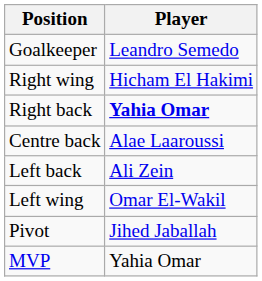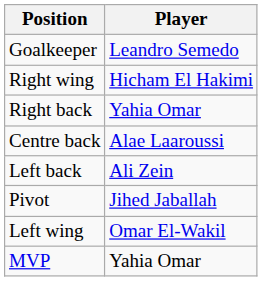 <table class="wikitable">
 <tr>
 <th>Position</th>
 <th>Player</th>
 </tr>
 <tr>
 <td>Goalkeeper</td>
 <td> <a href='#'>Leandro Semedo</a></td>
 </tr>
 <tr>
 <td>Right wing</td>
 <td> <a href='#'>Hicham El Hakimi</a></td>
 </tr>
 <tr>
 <td>Right back</td>
-<td><strong> <a href='#'>Yahia Omar</a></strong></td>
+<td> <a href='#'>Yahia Omar</a></td>
 </tr>
 <tr>
 <td>Centre back</td>
 <td> <a href='#'>Alae Laaroussi</a></td>
 </tr>
 <tr>
 <td>Left back</td>
 <td> <a href='#'>Ali Zein</a></td>
 </tr>
 <tr>
+<td>Pivot</td>
+<td> <a href='#'>Jihed Jaballah</a></td>
+</tr>
+<tr>
 <td>Left wing</td>
 <td> <a href='#'>Omar El-Wakil</a></td>
-</tr>
-<tr>
-<td>Pivot</td>
-<td> <a href='#'>Jihed Jaballah</a></td>
 </tr>
 <tr>
 <td><a href='#'>MVP</a></td>
 <td> Yahia Omar</td>
 </tr>
 </table>
